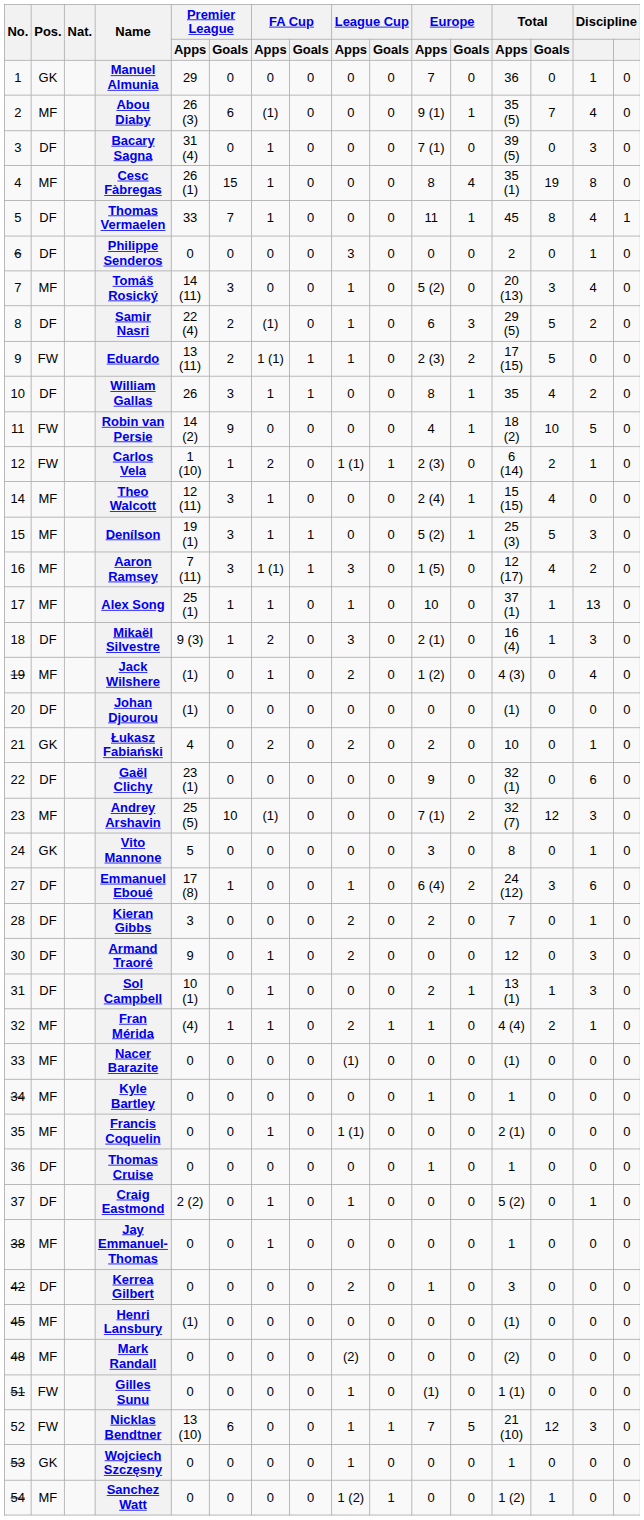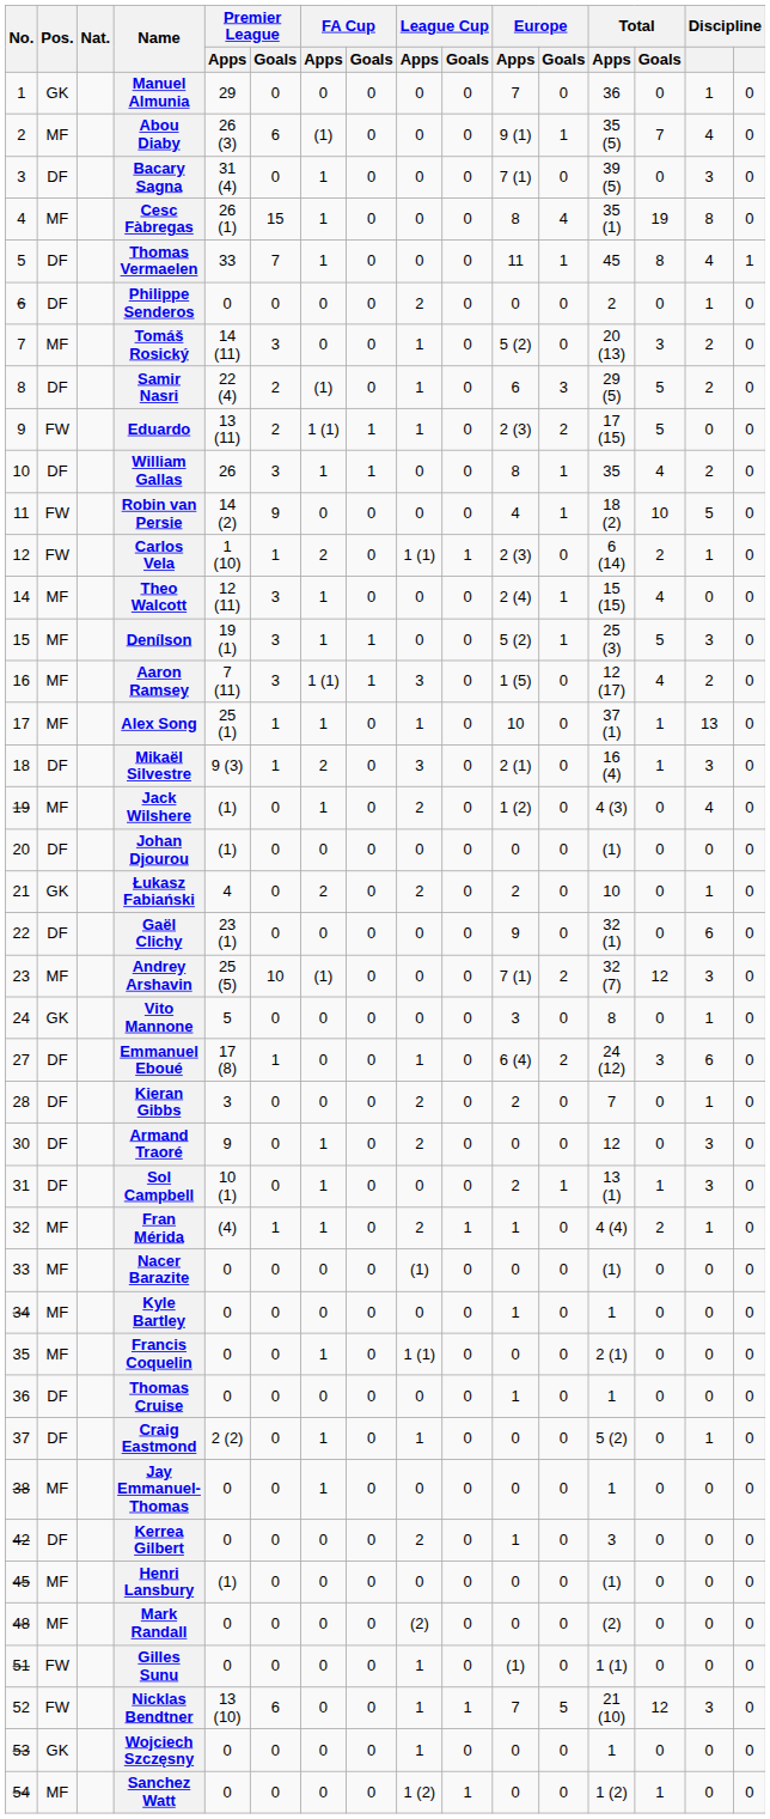 <table class="wikitable plainrowheaders sortable" style="text-align:center">
 <tr>
 <th rowspan="2">No.</th>
 <th rowspan="2">Pos.</th>
 <th rowspan="2">Nat.</th>
 <th rowspan="2" width="150">Name</th>
 <th colspan="2" width="86"><a href='#'>Premier League</a></th>
 <th colspan="2" width="86"><a href='#'>FA Cup</a></th>
 <th colspan="2" width="86"><a href='#'>League Cup</a></th>
 <th colspan="2" width="86"><a href='#'>Europe</a></th>
 <th colspan="2" width="86">Total</th>
 <th colspan="2" width="86">Discipline</th>
 </tr>
 <tr>
 <th>Apps</th>
 <th>Goals</th>
 <th>Apps</th>
 <th>Goals</th>
 <th>Apps</th>
 <th>Goals</th>
 <th>Apps</th>
 <th>Goals</th>
 <th>Apps</th>
 <th>Goals</th>
 <th></th>
 <th></th>
 </tr>
 <tr>
 <td>1</td>
 <td>GK</td>
 <td></td>
 <th scope="row"><a href='#'>Manuel Almunia</a></th>
 <td>29</td>
 <td>0</td>
 <td>0</td>
 <td>0</td>
 <td>0</td>
 <td>0</td>
 <td>7</td>
 <td>0</td>
 <td>36</td>
 <td>0</td>
 <td>1</td>
 <td>0</td>
 </tr>
 <tr>
 <td>2</td>
 <td>MF</td>
 <td></td>
 <th scope="row"><a href='#'>Abou Diaby</a></th>
 <td>26 (3)</td>
 <td>6</td>
 <td>(1)</td>
 <td>0</td>
 <td>0</td>
 <td>0</td>
 <td>9 (1)</td>
 <td>1</td>
 <td>35 (5)</td>
 <td>7</td>
 <td>4</td>
 <td>0</td>
 </tr>
 <tr>
 <td>3</td>
 <td>DF</td>
 <td></td>
 <th scope="row"><a href='#'>Bacary Sagna</a></th>
 <td>31 (4)</td>
 <td>0</td>
 <td>1</td>
 <td>0</td>
 <td>0</td>
 <td>0</td>
 <td>7 (1)</td>
 <td>0</td>
 <td>39 (5)</td>
 <td>0</td>
 <td>3</td>
 <td>0</td>
 </tr>
 <tr>
 <td>4</td>
 <td>MF</td>
 <td></td>
 <th scope="row"><a href='#'>Cesc Fàbregas</a></th>
 <td>26 (1)</td>
 <td>15</td>
 <td>1</td>
 <td>0</td>
 <td>0</td>
 <td>0</td>
 <td>8</td>
 <td>4</td>
 <td>35 (1)</td>
 <td>19</td>
 <td>8</td>
 <td>0</td>
 </tr>
 <tr>
 <td>5</td>
 <td>DF</td>
 <td></td>
 <th scope="row"><a href='#'>Thomas Vermaelen</a></th>
 <td>33</td>
 <td>7</td>
 <td>1</td>
 <td>0</td>
 <td>0</td>
 <td>0</td>
 <td>11</td>
 <td>1</td>
 <td>45</td>
 <td>8</td>
 <td>4</td>
 <td>1</td>
 </tr>
 <tr>
 <td><s>6</s></td>
 <td>DF</td>
 <td></td>
 <th scope="row"><a href='#'>Philippe Senderos</a> </th>
 <td>0</td>
 <td>0</td>
 <td>0</td>
 <td>0</td>
-<td>3</td>
+<td>2</td>
 <td>0</td>
 <td>0</td>
 <td>0</td>
 <td>2</td>
 <td>0</td>
 <td>1</td>
 <td>0</td>
 </tr>
 <tr>
 <td>7</td>
 <td>MF</td>
 <td></td>
 <th scope="row"><a href='#'>Tomáš Rosický</a></th>
 <td>14 (11)</td>
 <td>3</td>
 <td>0</td>
 <td>0</td>
 <td>1</td>
 <td>0</td>
 <td>5 (2)</td>
 <td>0</td>
 <td>20 (13)</td>
 <td>3</td>
-<td>4</td>
+<td>2</td>
 <td>0</td>
 </tr>
 <tr>
 <td>8</td>
 <td>DF</td>
 <td></td>
 <th scope="row"><a href='#'>Samir Nasri</a></th>
 <td>22 (4)</td>
 <td>2</td>
 <td>(1)</td>
 <td>0</td>
 <td>1</td>
 <td>0</td>
 <td>6</td>
 <td>3</td>
 <td>29 (5)</td>
 <td>5</td>
 <td>2</td>
 <td>0</td>
 </tr>
 <tr>
 <td>9</td>
 <td>FW</td>
 <td></td>
 <th scope="row"><a href='#'>Eduardo</a></th>
 <td>13 (11)</td>
 <td>2</td>
 <td>1 (1)</td>
 <td>1</td>
 <td>1</td>
 <td>0</td>
 <td>2 (3)</td>
 <td>2</td>
 <td>17 (15)</td>
 <td>5</td>
 <td>0</td>
 <td>0</td>
 </tr>
 <tr>
 <td>10</td>
 <td>DF</td>
 <td></td>
 <th scope="row"><a href='#'>William Gallas</a></th>
 <td>26</td>
 <td>3</td>
 <td>1</td>
 <td>1</td>
 <td>0</td>
 <td>0</td>
 <td>8</td>
 <td>1</td>
 <td>35</td>
 <td>4</td>
 <td>2</td>
 <td>0</td>
 </tr>
 <tr>
 <td>11</td>
 <td>FW</td>
 <td></td>
 <th scope="row"><a href='#'>Robin van Persie</a></th>
 <td>14 (2)</td>
 <td>9</td>
 <td>0</td>
 <td>0</td>
 <td>0</td>
 <td>0</td>
 <td>4</td>
 <td>1</td>
 <td>18 (2)</td>
 <td>10</td>
 <td>5</td>
 <td>0</td>
 </tr>
 <tr>
 <td>12</td>
 <td>FW</td>
 <td></td>
 <th scope="row"><a href='#'>Carlos Vela</a></th>
 <td>1 (10)</td>
 <td>1</td>
 <td>2</td>
 <td>0</td>
 <td>1 (1)</td>
 <td>1</td>
 <td>2 (3)</td>
 <td>0</td>
 <td>6 (14)</td>
 <td>2</td>
 <td>1</td>
 <td>0</td>
 </tr>
 <tr>
 <td>14</td>
 <td>MF</td>
 <td></td>
 <th scope="row"><a href='#'>Theo Walcott</a></th>
 <td>12 (11)</td>
 <td>3</td>
 <td>1</td>
 <td>0</td>
 <td>0</td>
 <td>0</td>
 <td>2 (4)</td>
 <td>1</td>
 <td>15 (15)</td>
 <td>4</td>
 <td>0</td>
 <td>0</td>
 </tr>
 <tr>
 <td>15</td>
 <td>MF</td>
 <td></td>
 <th scope="row"><a href='#'>Denílson</a></th>
 <td>19 (1)</td>
 <td>3</td>
 <td>1</td>
 <td>1</td>
 <td>0</td>
 <td>0</td>
 <td>5 (2)</td>
 <td>1</td>
 <td>25 (3)</td>
 <td>5</td>
 <td>3</td>
 <td>0</td>
 </tr>
 <tr>
 <td>16</td>
 <td>MF</td>
 <td></td>
 <th scope="row"><a href='#'>Aaron Ramsey</a></th>
 <td>7 (11)</td>
 <td>3</td>
 <td>1 (1)</td>
 <td>1</td>
 <td>3</td>
 <td>0</td>
 <td>1 (5)</td>
 <td>0</td>
 <td>12 (17)</td>
 <td>4</td>
 <td>2</td>
 <td>0</td>
 </tr>
 <tr>
 <td>17</td>
 <td>MF</td>
 <td></td>
 <th scope="row"><a href='#'>Alex Song</a></th>
 <td>25 (1)</td>
 <td>1</td>
 <td>1</td>
 <td>0</td>
 <td>1</td>
 <td>0</td>
 <td>10</td>
 <td>0</td>
 <td>37 (1)</td>
 <td>1</td>
 <td>13</td>
 <td>0</td>
 </tr>
 <tr>
 <td>18</td>
 <td>DF</td>
 <td></td>
 <th scope="row"><a href='#'>Mikaël Silvestre</a></th>
 <td>9 (3)</td>
 <td>1</td>
 <td>2</td>
 <td>0</td>
 <td>3</td>
 <td>0</td>
 <td>2 (1)</td>
 <td>0</td>
 <td>16 (4)</td>
 <td>1</td>
 <td>3</td>
 <td>0</td>
 </tr>
 <tr>
 <td><s>19</s></td>
 <td>MF</td>
 <td></td>
 <th scope="row"><a href='#'>Jack Wilshere</a> </th>
 <td>(1)</td>
 <td>0</td>
 <td>1</td>
 <td>0</td>
 <td>2</td>
 <td>0</td>
 <td>1 (2)</td>
 <td>0</td>
 <td>4 (3)</td>
 <td>0</td>
 <td>4</td>
 <td>0</td>
 </tr>
 <tr>
 <td>20</td>
 <td>DF</td>
 <td></td>
 <th scope="row"><a href='#'>Johan Djourou</a></th>
 <td>(1)</td>
 <td>0</td>
 <td>0</td>
 <td>0</td>
 <td>0</td>
 <td>0</td>
 <td>0</td>
 <td>0</td>
 <td>(1)</td>
 <td>0</td>
 <td>0</td>
 <td>0</td>
 </tr>
 <tr>
 <td>21</td>
 <td>GK</td>
 <td></td>
 <th scope="row"><a href='#'>Łukasz Fabiański</a></th>
 <td>4</td>
 <td>0</td>
 <td>2</td>
 <td>0</td>
 <td>2</td>
 <td>0</td>
 <td>2</td>
 <td>0</td>
 <td>10</td>
 <td>0</td>
 <td>1</td>
 <td>0</td>
 </tr>
 <tr>
 <td>22</td>
 <td>DF</td>
 <td></td>
 <th scope="row"><a href='#'>Gaël Clichy</a></th>
 <td>23 (1)</td>
 <td>0</td>
 <td>0</td>
 <td>0</td>
 <td>0</td>
 <td>0</td>
 <td>9</td>
 <td>0</td>
 <td>32 (1)</td>
 <td>0</td>
 <td>6</td>
 <td>0</td>
 </tr>
 <tr>
 <td>23</td>
 <td>MF</td>
 <td></td>
 <th scope="row"><a href='#'>Andrey Arshavin</a></th>
 <td>25 (5)</td>
 <td>10</td>
 <td>(1)</td>
 <td>0</td>
 <td>0</td>
 <td>0</td>
 <td>7 (1)</td>
 <td>2</td>
 <td>32 (7)</td>
 <td>12</td>
 <td>3</td>
 <td>0</td>
 </tr>
 <tr>
 <td>24</td>
 <td>GK</td>
 <td></td>
 <th scope="row"><a href='#'>Vito Mannone</a></th>
 <td>5</td>
 <td>0</td>
 <td>0</td>
 <td>0</td>
 <td>0</td>
 <td>0</td>
 <td>3</td>
 <td>0</td>
 <td>8</td>
 <td>0</td>
 <td>1</td>
 <td>0</td>
 </tr>
 <tr>
 <td>27</td>
 <td>DF</td>
 <td></td>
 <th scope="row"><a href='#'>Emmanuel Eboué</a></th>
 <td>17 (8)</td>
 <td>1</td>
 <td>0</td>
 <td>0</td>
 <td>1</td>
 <td>0</td>
 <td>6 (4)</td>
 <td>2</td>
 <td>24 (12)</td>
 <td>3</td>
 <td>6</td>
 <td>0</td>
 </tr>
 <tr>
 <td>28</td>
 <td>DF</td>
 <td></td>
 <th scope="row"><a href='#'>Kieran Gibbs</a></th>
 <td>3</td>
 <td>0</td>
 <td>0</td>
 <td>0</td>
 <td>2</td>
 <td>0</td>
 <td>2</td>
 <td>0</td>
 <td>7</td>
 <td>0</td>
 <td>1</td>
 <td>0</td>
 </tr>
 <tr>
 <td>30</td>
 <td>DF</td>
 <td></td>
 <th scope="row"><a href='#'>Armand Traoré</a></th>
 <td>9</td>
 <td>0</td>
 <td>1</td>
 <td>0</td>
 <td>2</td>
 <td>0</td>
 <td>0</td>
 <td>0</td>
 <td>12</td>
 <td>0</td>
 <td>3</td>
 <td>0</td>
 </tr>
 <tr>
 <td>31</td>
 <td>DF</td>
 <td></td>
 <th scope="row"><a href='#'>Sol Campbell</a></th>
 <td>10 (1)</td>
 <td>0</td>
 <td>1</td>
 <td>0</td>
 <td>0</td>
 <td>0</td>
 <td>2</td>
 <td>1</td>
 <td>13 (1)</td>
 <td>1</td>
 <td>3</td>
 <td>0</td>
 </tr>
 <tr>
 <td>32</td>
 <td>MF</td>
 <td></td>
 <th scope="row"><a href='#'>Fran Mérida</a></th>
 <td>(4)</td>
 <td>1</td>
 <td>1</td>
 <td>0</td>
 <td>2</td>
 <td>1</td>
 <td>1</td>
 <td>0</td>
 <td>4 (4)</td>
 <td>2</td>
 <td>1</td>
 <td>0</td>
 </tr>
 <tr>
 <td>33</td>
 <td>MF</td>
 <td></td>
 <th scope="row"><a href='#'>Nacer Barazite</a></th>
 <td>0</td>
 <td>0</td>
 <td>0</td>
 <td>0</td>
 <td>(1)</td>
 <td>0</td>
 <td>0</td>
 <td>0</td>
 <td>(1)</td>
 <td>0</td>
 <td>0</td>
 <td>0</td>
 </tr>
 <tr>
 <td><s>34</s></td>
 <td>MF</td>
 <td></td>
 <th scope="row"><a href='#'>Kyle Bartley</a> </th>
 <td>0</td>
 <td>0</td>
 <td>0</td>
 <td>0</td>
 <td>0</td>
 <td>0</td>
 <td>1</td>
 <td>0</td>
 <td>1</td>
 <td>0</td>
 <td>0</td>
 <td>0</td>
 </tr>
 <tr>
 <td>35</td>
 <td>MF</td>
 <td></td>
 <th scope="row"><a href='#'>Francis Coquelin</a></th>
 <td>0</td>
 <td>0</td>
 <td>1</td>
 <td>0</td>
 <td>1 (1)</td>
 <td>0</td>
 <td>0</td>
 <td>0</td>
 <td>2 (1)</td>
 <td>0</td>
 <td>0</td>
 <td>0</td>
 </tr>
 <tr>
 <td>36</td>
 <td>DF</td>
 <td></td>
 <th scope="row"><a href='#'>Thomas Cruise</a></th>
 <td>0</td>
 <td>0</td>
 <td>0</td>
 <td>0</td>
 <td>0</td>
 <td>0</td>
 <td>1</td>
 <td>0</td>
 <td>1</td>
 <td>0</td>
 <td>0</td>
 <td>0</td>
 </tr>
 <tr>
 <td>37</td>
 <td>DF</td>
 <td></td>
 <th scope="row"><a href='#'>Craig Eastmond</a></th>
 <td>2 (2)</td>
 <td>0</td>
 <td>1</td>
 <td>0</td>
 <td>1</td>
 <td>0</td>
 <td>0</td>
 <td>0</td>
 <td>5 (2)</td>
 <td>0</td>
 <td>1</td>
 <td>0</td>
 </tr>
 <tr>
 <td><s>38</s></td>
 <td>MF</td>
 <td></td>
 <th scope="row"><a href='#'>Jay Emmanuel-Thomas</a> </th>
 <td>0</td>
 <td>0</td>
 <td>1</td>
 <td>0</td>
 <td>0</td>
 <td>0</td>
 <td>0</td>
 <td>0</td>
 <td>1</td>
 <td>0</td>
 <td>0</td>
 <td>0</td>
 </tr>
 <tr>
 <td><s>42</s></td>
 <td>DF</td>
 <td></td>
 <th scope="row"><a href='#'>Kerrea Gilbert</a> </th>
 <td>0</td>
 <td>0</td>
 <td>0</td>
 <td>0</td>
 <td>2</td>
 <td>0</td>
 <td>1</td>
 <td>0</td>
 <td>3</td>
 <td>0</td>
 <td>0</td>
 <td>0</td>
 </tr>
 <tr>
 <td><s>45</s></td>
 <td>MF</td>
 <td></td>
 <th scope="row"><a href='#'>Henri Lansbury</a> </th>
 <td>(1)</td>
 <td>0</td>
 <td>0</td>
 <td>0</td>
 <td>0</td>
 <td>0</td>
 <td>0</td>
 <td>0</td>
 <td>(1)</td>
 <td>0</td>
 <td>0</td>
 <td>0</td>
 </tr>
 <tr>
 <td><s>48</s></td>
 <td>MF</td>
 <td></td>
 <th scope="row"><a href='#'>Mark Randall</a> </th>
 <td>0</td>
 <td>0</td>
 <td>0</td>
 <td>0</td>
 <td>(2)</td>
 <td>0</td>
 <td>0</td>
 <td>0</td>
 <td>(2)</td>
 <td>0</td>
 <td>0</td>
 <td>0</td>
 </tr>
 <tr>
 <td><s>51</s></td>
 <td>FW</td>
 <td></td>
 <th scope="row"><a href='#'>Gilles Sunu</a> </th>
 <td>0</td>
 <td>0</td>
 <td>0</td>
 <td>0</td>
 <td>1</td>
 <td>0</td>
 <td>(1)</td>
 <td>0</td>
 <td>1 (1)</td>
 <td>0</td>
 <td>0</td>
 <td>0</td>
 </tr>
 <tr>
 <td>52</td>
 <td>FW</td>
 <td></td>
 <th scope="row"><a href='#'>Nicklas Bendtner</a></th>
 <td>13 (10)</td>
 <td>6</td>
 <td>0</td>
 <td>0</td>
 <td>1</td>
 <td>1</td>
 <td>7</td>
 <td>5</td>
 <td>21 (10)</td>
 <td>12</td>
 <td>3</td>
 <td>0</td>
 </tr>
 <tr>
 <td><s>53</s></td>
 <td>GK</td>
 <td></td>
 <th scope="row"><a href='#'>Wojciech Szczęsny</a> </th>
 <td>0</td>
 <td>0</td>
 <td>0</td>
 <td>0</td>
 <td>1</td>
 <td>0</td>
 <td>0</td>
 <td>0</td>
 <td>1</td>
 <td>0</td>
 <td>0</td>
 <td>0</td>
 </tr>
 <tr>
 <td><s>54</s></td>
 <td>MF</td>
 <td></td>
 <th scope="row"><a href='#'>Sanchez Watt</a> </th>
 <td>0</td>
 <td>0</td>
 <td>0</td>
 <td>0</td>
 <td>1 (2)</td>
 <td>1</td>
 <td>0</td>
 <td>0</td>
 <td>1 (2)</td>
 <td>1</td>
 <td>0</td>
 <td>0</td>
 </tr>
 </table>
